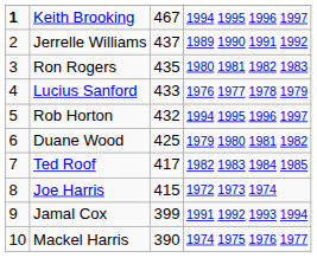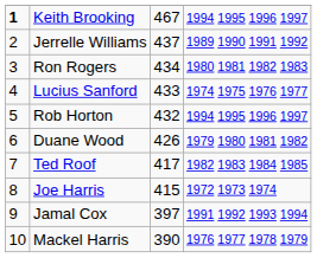 <table class="wikitable">
 <tr>
 </tr>
 <tr>
 <td><strong>1</strong></td>
 <td><a href='#'>Keith Brooking</a></td>
 <td>467</td>
 <td style="font-size:80%;"><a href='#'>1994</a> <a href='#'>1995</a> <a href='#'>1996</a> <a href='#'>1997</a></td>
 </tr>
 <tr>
 <td>2</td>
 <td>Jerrelle Williams</td>
 <td>437</td>
 <td style="font-size:80%;"><a href='#'>1989</a> <a href='#'>1990</a> <a href='#'>1991</a> <a href='#'>1992</a></td>
 </tr>
 <tr>
 <td>3</td>
 <td>Ron Rogers</td>
-<td>435</td>
+<td>434</td>
 <td style="font-size:80%;"><a href='#'>1980</a> <a href='#'>1981</a> <a href='#'>1982</a> <a href='#'>1983</a></td>
 </tr>
 <tr>
 <td>4</td>
 <td><a href='#'>Lucius Sanford</a></td>
 <td>433</td>
-<td style="font-size:80%;"><a href='#'>1976</a> <a href='#'>1977</a> <a href='#'>1978</a> <a href='#'>1979</a></td>
+<td style="font-size:80%;"><a href='#'>1974</a> <a href='#'>1975</a> <a href='#'>1976</a> <a href='#'>1977</a></td>
 </tr>
 <tr>
 <td>5</td>
 <td>Rob Horton</td>
 <td>432</td>
 <td style="font-size:80%;"><a href='#'>1994</a> <a href='#'>1995</a> <a href='#'>1996</a> <a href='#'>1997</a></td>
 </tr>
 <tr>
 <td>6</td>
 <td>Duane Wood</td>
-<td>425</td>
+<td>426</td>
 <td style="font-size:80%;"><a href='#'>1979</a> <a href='#'>1980</a> <a href='#'>1981</a> <a href='#'>1982</a></td>
 </tr>
 <tr>
 <td>7</td>
 <td><a href='#'>Ted Roof</a></td>
 <td>417</td>
 <td style="font-size:80%;"><a href='#'>1982</a> <a href='#'>1983</a> <a href='#'>1984</a> <a href='#'>1985</a></td>
 </tr>
 <tr>
 <td>8</td>
 <td><a href='#'>Joe Harris</a></td>
 <td>415</td>
 <td style="font-size:80%;"><a href='#'>1972</a> <a href='#'>1973</a> <a href='#'>1974</a></td>
 </tr>
 <tr>
 <td>9</td>
 <td>Jamal Cox</td>
-<td>399</td>
+<td>397</td>
 <td style="font-size:80%;"><a href='#'>1991</a> <a href='#'>1992</a> <a href='#'>1993</a> <a href='#'>1994</a></td>
 </tr>
 <tr>
 <td>10</td>
 <td>Mackel Harris</td>
 <td>390</td>
-<td style="font-size:80%;"><a href='#'>1974</a> <a href='#'>1975</a> <a href='#'>1976</a> <a href='#'>1977</a></td>
+<td style="font-size:80%;"><a href='#'>1976</a> <a href='#'>1977</a> <a href='#'>1978</a> <a href='#'>1979</a></td>
 </tr>
 </table>
